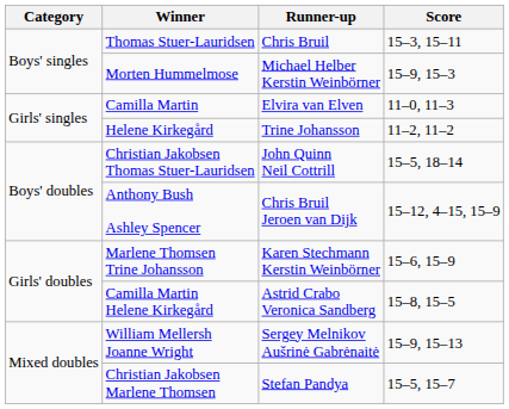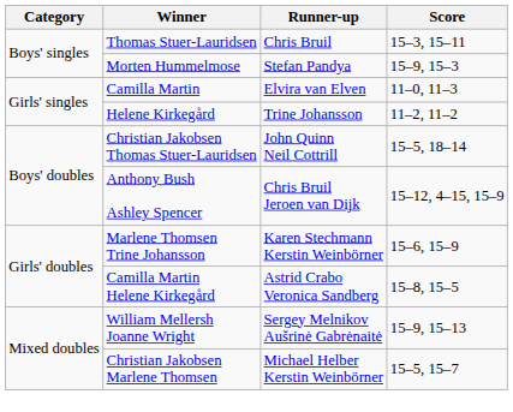 <table class="wikitable">
 <tr>
 <th>Category</th>
 <th>Winner</th>
 <th>Runner-up</th>
 <th>Score</th>
 </tr>
 <tr>
 <td rowspan=2>Boys' singles</td>
 <td> <a href='#'>Thomas Stuer-Lauridsen</a></td>
 <td> <a href='#'>Chris Bruil</a></td>
 <td>15–3, 15–11</td>
 </tr>
 <tr>
 <td> <a href='#'>Morten Hummelmose</a></td>
-<td> <a href='#'>Michael Helber</a><br> <a href='#'>Kerstin Weinbörner</a></td>
+<td> <a href='#'>Stefan Pandya</a></td>
 <td>15–9, 15–3</td>
 </tr>
 <tr>
 <td rowspan=2>Girls' singles</td>
 <td> <a href='#'>Camilla Martin</a></td>
 <td> <a href='#'>Elvira van Elven</a></td>
 <td>11–0, 11–3</td>
 </tr>
 <tr>
 <td> <a href='#'>Helene Kirkegård</a></td>
 <td> <a href='#'>Trine Johansson</a></td>
 <td>11–2, 11–2</td>
 </tr>
 <tr>
 <td rowspan=2>Boys' doubles</td>
 <td> <a href='#'>Christian Jakobsen</a><br> <a href='#'>Thomas Stuer-Lauridsen</a></td>
 <td> <a href='#'>John Quinn</a><br> <a href='#'>Neil Cottrill</a></td>
 <td>15–5, 18–14</td>
 </tr>
 <tr>
 <td> <a href='#'>Anthony Bush</a><br><br> <a href='#'>Ashley Spencer</a></td>
 <td> <a href='#'>Chris Bruil</a><br> <a href='#'>Jeroen van Dijk</a></td>
 <td>15–12, 4–15, 15–9</td>
 </tr>
 <tr>
 <td rowspan=2>Girls' doubles</td>
 <td> <a href='#'>Marlene Thomsen</a><br>  <a href='#'>Trine Johansson</a></td>
 <td> <a href='#'>Karen Stechmann</a><br> <a href='#'>Kerstin Weinbörner</a></td>
 <td>15–6, 15–9</td>
 </tr>
 <tr>
 <td> <a href='#'>Camilla Martin</a><br> <a href='#'>Helene Kirkegård</a></td>
 <td> <a href='#'>Astrid Crabo</a><br> <a href='#'>Veronica Sandberg</a></td>
 <td>15–8, 15–5</td>
 </tr>
 <tr>
 <td rowspan=2>Mixed doubles</td>
 <td> <a href='#'>William Mellersh</a><br> <a href='#'>Joanne Wright</a></td>
 <td> <a href='#'>Sergey Melnikov</a><br> <a href='#'>Aušrinė Gabrėnaitė</a></td>
 <td>15–9, 15–13</td>
 </tr>
 <tr>
 <td> <a href='#'>Christian Jakobsen</a><br> <a href='#'>Marlene Thomsen</a></td>
-<td> <a href='#'>Stefan Pandya</a></td>
+<td> <a href='#'>Michael Helber</a><br> <a href='#'>Kerstin Weinbörner</a></td>
 <td>15–5, 15–7</td>
 </tr>
 </table>
